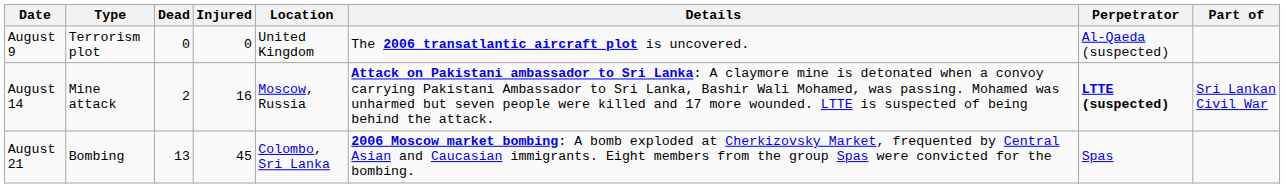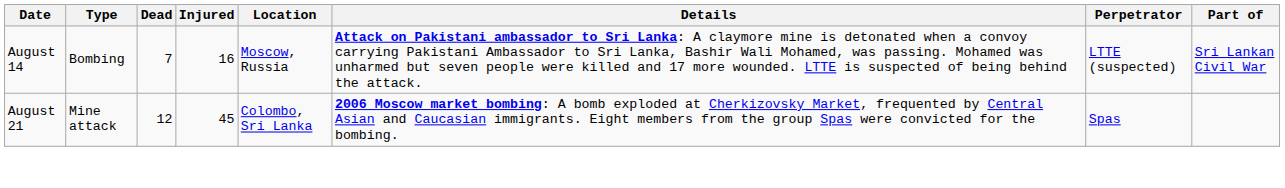 <table class="wikitable" id="terrorIncidents2006Aug">
 <tr>
 <th>Date</th>
 <th>Type</th>
 <th data-sort-type="number">Dead</th>
 <th data-sort-type="number">Injured</th>
 <th>Location</th>
 <th class="unsortable">Details</th>
 <th>Perpetrator</th>
 <th>Part of<br></th>
 </tr>
 <tr>
-<td>August 9</td>
-<td>Terrorism plot</td>
-<td align="right">0</td>
-<td align="right">0</td>
-<td>United Kingdom</td>
-<td>The <strong><a href='#'>2006 transatlantic aircraft plot</a></strong> is uncovered.</td>
-<td><a href='#'>Al-Qaeda</a> (suspected)</td>
-<td></td>
-</tr>
-<tr>
 <td>August 14</td>
-<td>Mine attack</td>
-<td align="right">2</td>
+<td>Bombing</td>
+<td align="right">7</td>
 <td align="right">16</td>
 <td><a href='#'>Moscow</a>, Russia</td>
 <td><strong><a href='#'>Attack on Pakistani ambassador to Sri Lanka</a></strong>: A claymore mine is detonated when a convoy carrying Pakistani Ambassador to Sri Lanka, Bashir Wali Mohamed, was passing. Mohamed was unharmed but seven people were killed and 17 more wounded. <a href='#'>LTTE</a> is suspected of being behind the attack.</td>
-<td><strong><a href='#'>LTTE</a> (suspected)</strong></td>
+<td><a href='#'>LTTE</a> (suspected)</td>
 <td><a href='#'>Sri Lankan Civil War</a></td>
 </tr>
 <tr>
 <td>August 21</td>
-<td>Bombing</td>
-<td align="right">13</td>
+<td>Mine attack</td>
+<td align="right">12</td>
 <td align="right">45</td>
 <td><a href='#'>Colombo</a>, <a href='#'>Sri Lanka</a></td>
 <td><strong><a href='#'>2006 Moscow market bombing</a></strong>: A bomb exploded at <a href='#'>Cherkizovsky Market</a>, frequented by <a href='#'>Central Asian</a> and <a href='#'>Caucasian</a> immigrants. Eight members from the group <a href='#'>Spas</a> were convicted for the bombing.</td>
 <td><a href='#'>Spas</a></td>
 <td></td>
 </tr>
 </table>
